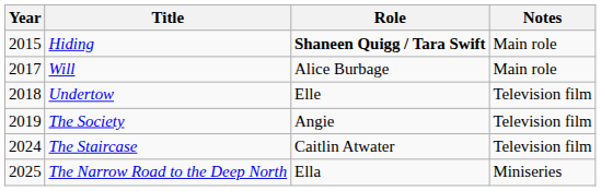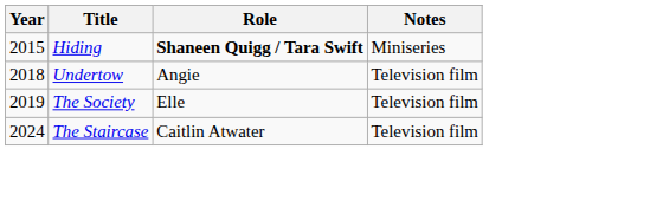 <table class="wikitable sortable">
 <tr>
 <th>Year</th>
 <th>Title</th>
 <th>Role</th>
 <th class="unsortable">Notes</th>
 </tr>
 <tr>
 <td>2015</td>
 <td><em><a href='#'>Hiding</a></em></td>
 <td><strong>Shaneen Quigg / Tara Swift</strong></td>
-<td>Main role</td>
-</tr>
-<tr>
-<td>2017</td>
-<td><em><a href='#'>Will</a></em></td>
-<td>Alice Burbage</td>
-<td>Main role</td>
+<td>Miniseries</td>
 </tr>
 <tr>
 <td>2018</td>
 <td><em><a href='#'>Undertow</a></em></td>
-<td>Elle</td>
+<td>Angie</td>
 <td>Television film</td>
 </tr>
 <tr>
 <td>2019</td>
 <td><em><a href='#'>The Society</a></em></td>
-<td>Angie</td>
+<td>Elle</td>
 <td>Television film</td>
 </tr>
 <tr>
 <td>2024</td>
 <td><em><a href='#'>The Staircase</a></em></td>
 <td>Caitlin Atwater</td>
 <td>Television film</td>
 </tr>
-<tr>
-<td>2025</td>
-<td><em><a href='#'>The Narrow Road to the Deep North</a></em></td>
-<td>Ella</td>
-<td>Miniseries</td>
-</tr>
 </table>
